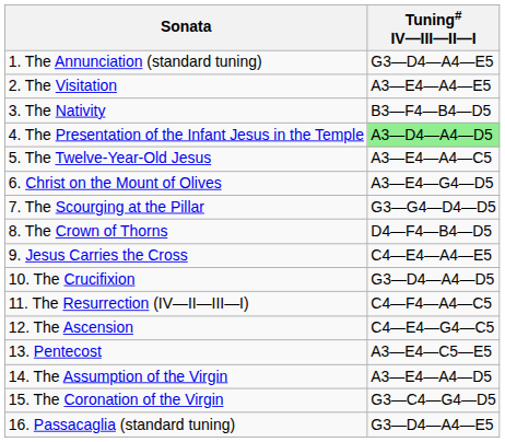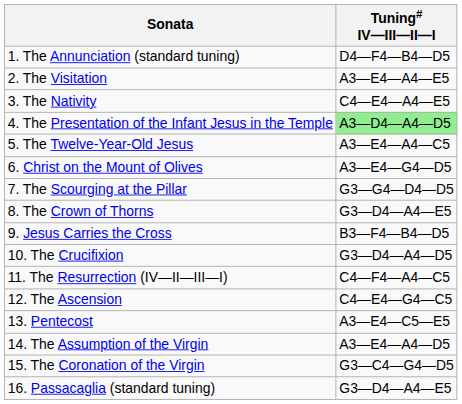 <table class="wikitable">
 <tr>
 <th>Sonata</th>
 <th>Tuning<sup>#</sup><br>IV—III—II—I</th>
 </tr>
 <tr>
 <td>1. The <a href='#'>Annunciation</a> (standard tuning)</td>
-<td>G3—D4—A4—E5</td>
+<td>D4—F4—B4—D5</td>
 </tr>
 <tr>
 <td>2. The <a href='#'>Visitation</a></td>
 <td>A3—E4—A4—E5</td>
 </tr>
 <tr>
 <td>3. The <a href='#'>Nativity</a></td>
-<td>B3—F4—B4—D5</td>
+<td>C4—E4—A4—E5</td>
 </tr>
 <tr>
 <td>4. The <a href='#'>Presentation of the Infant Jesus in the Temple</a></td>
 <td style="background: lightgreen;">A3—D4—A4—D5</td>
 </tr>
 <tr>
 <td>5. The <a href='#'>Twelve-Year-Old Jesus</a></td>
 <td>A3—E4—A4—C5</td>
 </tr>
 <tr>
 <td>6. <a href='#'>Christ on the Mount of Olives</a></td>
 <td>A3—E4—G4—D5</td>
 </tr>
 <tr>
 <td>7. The <a href='#'>Scourging at the Pillar</a></td>
 <td>G3—G4—D4—D5</td>
 </tr>
 <tr>
 <td>8. The <a href='#'>Crown of Thorns</a></td>
-<td>D4—F4—B4—D5</td>
+<td>G3—D4—A4—E5</td>
 </tr>
 <tr>
 <td>9. <a href='#'>Jesus Carries the Cross</a></td>
-<td>C4—E4—A4—E5</td>
+<td>B3—F4—B4—D5</td>
 </tr>
 <tr>
 <td>10. The <a href='#'>Crucifixion</a></td>
 <td>G3—D4—A4—D5</td>
 </tr>
 <tr>
 <td>11. The <a href='#'>Resurrection</a> (IV—II—III—I)</td>
 <td>C4—F4—A4—C5</td>
 </tr>
 <tr>
 <td>12. The <a href='#'>Ascension</a></td>
 <td>C4—E4—G4—C5</td>
 </tr>
 <tr>
 <td>13. <a href='#'>Pentecost</a></td>
 <td>A3—E4—C5—E5</td>
 </tr>
 <tr>
 <td>14. The <a href='#'>Assumption of the Virgin</a></td>
 <td>A3—E4—A4—D5</td>
 </tr>
 <tr>
 <td>15. The <a href='#'>Coronation of the Virgin</a></td>
 <td>G3—C4—G4—D5</td>
 </tr>
 <tr>
 <td>16. <a href='#'>Passacaglia</a> (standard tuning)</td>
 <td>G3—D4—A4—E5</td>
 </tr>
 </table>
